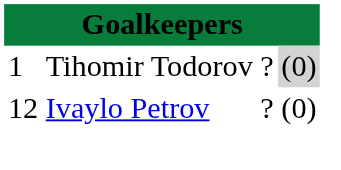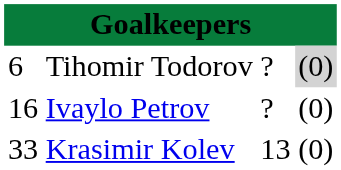 <table class="toccolours" border="0" cellpadding="2" cellspacing="0" align=left style="margin:0.5em;">
 <tr>
 <th colspan="4" align="center" bgcolor="#077C3B"><span>Goalkeepers</span></th>
 </tr>
 <tr>
-<td>1</td>
+<td>6</td>
 <td> Tihomir Todorov</td>
 <td>?</td>
 <td style="background: lightgrey;">(0)</td>
 </tr>
 <tr>
-<td>12</td>
+<td>16</td>
 <td> <a href='#'>Ivaylo Petrov</a></td>
 <td>?</td>
 <td>(0)</td>
 </tr>
 <tr>
+<td>33</td>
+<td> <a href='#'>Krasimir Kolev</a></td>
+<td>13</td>
+<td>(0)</td>
+</tr>
+<tr>
 </tr>
 </table>
